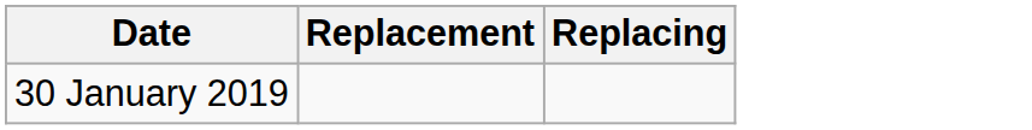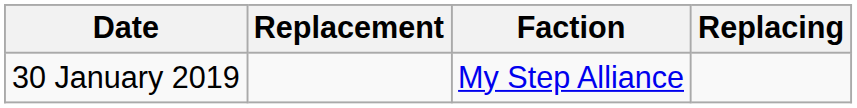 <table class="wikitable">
 <tr>
 <th>Date</th>
 <th>Replacement</th>
+<th>Faction</th>
 <th>Replacing</th>
 </tr>
 <tr>
 <td>30 January 2019</td>
 <td></td>
+<td><a href='#'>My Step Alliance</a></td>
 <td></td>
 </tr>
 </table>
